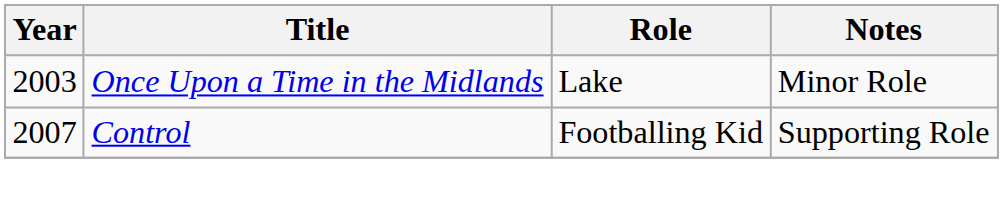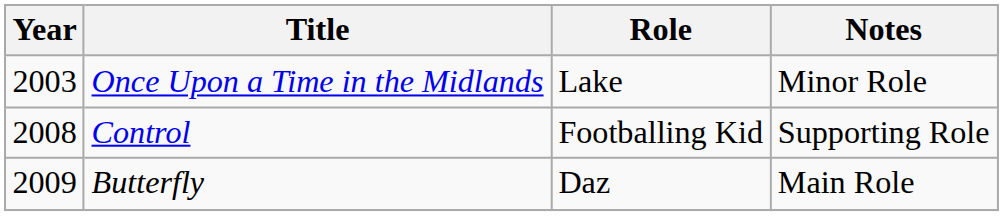 <table class="wikitable">
 <tr>
 <th>Year</th>
 <th>Title</th>
 <th>Role</th>
 <th>Notes</th>
 </tr>
 <tr>
 <td>2003</td>
 <td><em><a href='#'>Once Upon a Time in the Midlands</a></em></td>
 <td>Lake</td>
 <td>Minor Role</td>
 </tr>
 <tr>
-<td>2007</td>
+<td>2008</td>
 <td><em><a href='#'>Control</a></em></td>
 <td>Footballing Kid</td>
 <td>Supporting Role</td>
 </tr>
 <tr>
+<td>2009</td>
+<td><em>Butterfly</em></td>
+<td>Daz</td>
+<td>Main Role</td>
+</tr>
+<tr>
 </tr>
 </table>
